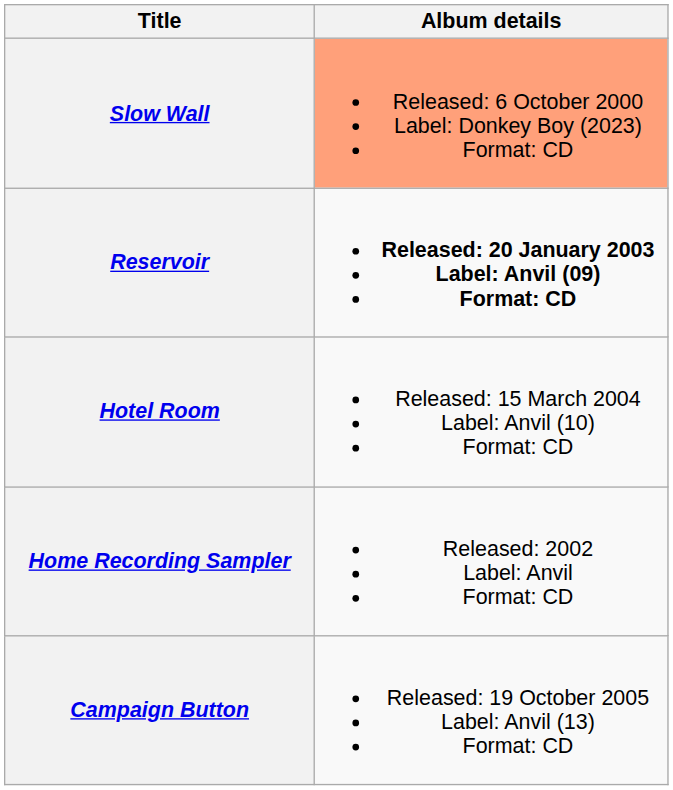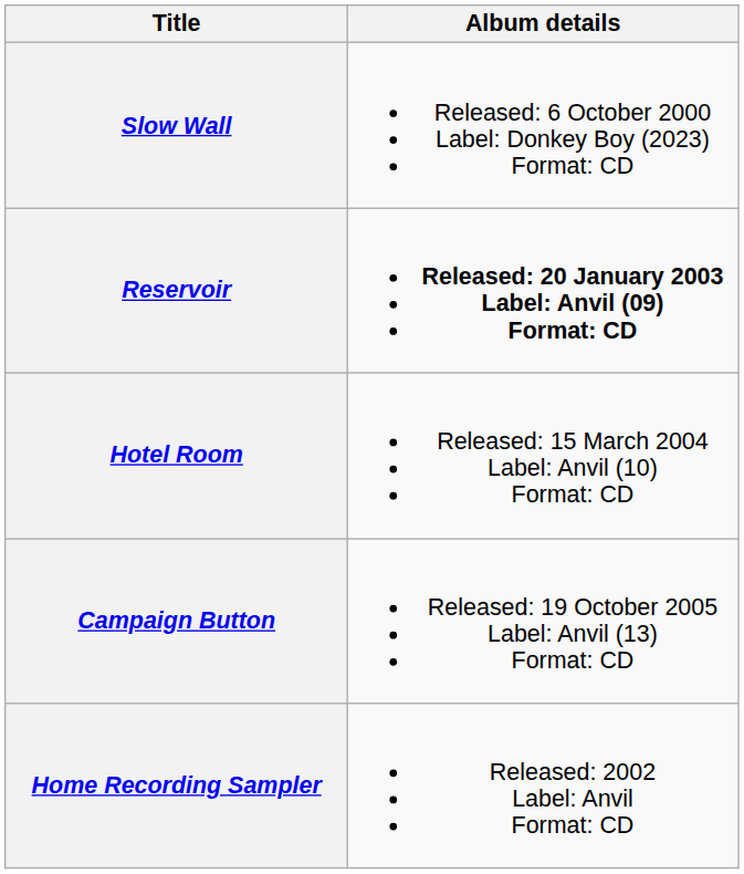 <table class="wikitable plainrowheaders" style="text-align:center;">
 <tr>
 <th scope="col" style="width:14em;">Title</th>
 <th scope="col" style="width:16em;">Album details</th>
 </tr>
 <tr>
 <th scope="row"><em><a href='#'>Slow Wall</a></em></th>
-<td style="background: lightsalmon;"><br><ul><li>Released: 6 October 2000</li><li>Label: Donkey Boy (2023)</li><li>Format: CD</li></ul></td>
+<td><br><ul><li>Released: 6 October 2000</li><li>Label: Donkey Boy (2023)</li><li>Format: CD</li></ul></td>
 </tr>
 <tr>
 <th scope="row"><em><a href='#'>Reservoir</a></em></th>
 <td><strong><br><ul><li>Released: 20 January 2003</li><li>Label: Anvil (09)</li><li>Format: CD</li></ul></strong></td>
 </tr>
 <tr>
 <th scope="row"><em><a href='#'>Hotel Room</a></em></th>
 <td><br><ul><li>Released: 15 March 2004</li><li>Label: Anvil (10)</li><li>Format: CD</li></ul></td>
 </tr>
 <tr>
+<th scope="row"><em><a href='#'>Campaign Button</a></em></th>
+<td><br><ul><li>Released: 19 October 2005</li><li>Label: Anvil (13)</li><li>Format: CD</li></ul></td>
+</tr>
+<tr>
 <th scope="row"><em><a href='#'>Home Recording Sampler</a></em></th>
 <td><br><ul><li>Released: 2002</li><li>Label: Anvil</li><li>Format: CD</li></ul></td>
 </tr>
-<tr>
-<th scope="row"><em><a href='#'>Campaign Button</a></em></th>
-<td><br><ul><li>Released: 19 October 2005</li><li>Label: Anvil (13)</li><li>Format: CD</li></ul></td>
-</tr>
 </table>
